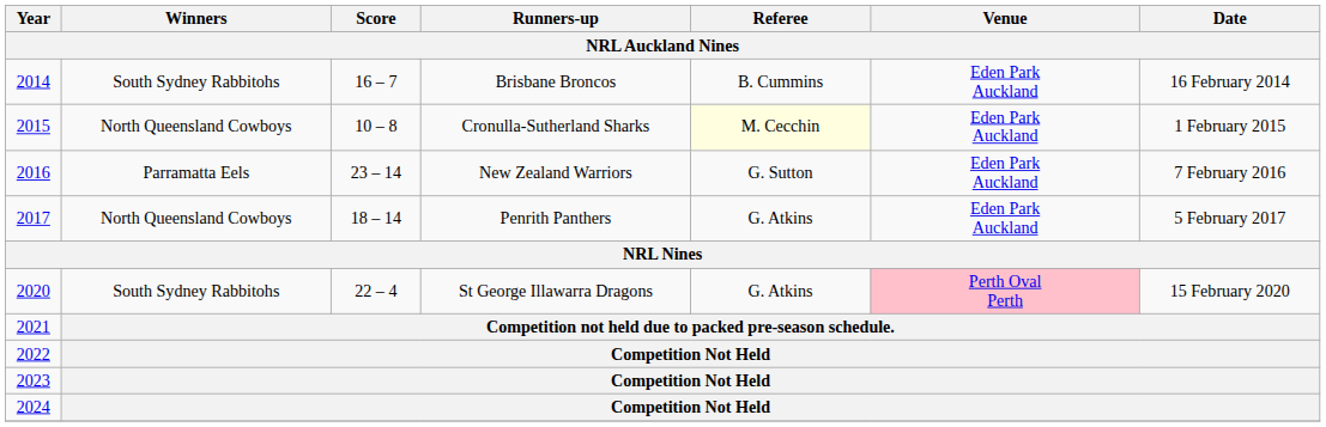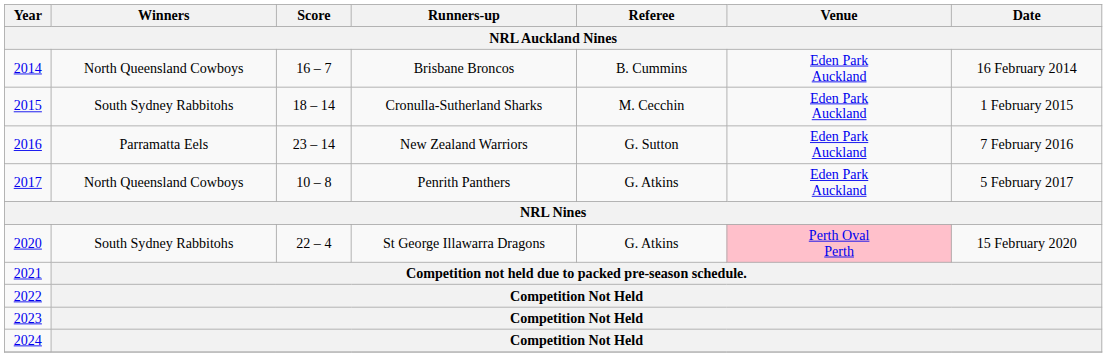 <table class="wikitable sortable" style="text-align:center;">
 <tr>
 <th width="3%">Year</th>
 <th width="15%">Winners</th>
 <th width="5%">Score</th>
 <th width="15%">Runners-up</th>
 <th width="10%">Referee</th>
 <th width="15%">Venue</th>
 <th width="10%">Date</th>
 </tr>
 <tr>
 <th colspan="7">NRL Auckland Nines</th>
 </tr>
 <tr>
 <td><a href='#'>2014</a></td>
-<td> South Sydney Rabbitohs</td>
+<td> North Queensland Cowboys</td>
 <td>16 – 7</td>
 <td> Brisbane Broncos</td>
 <td>B. Cummins</td>
 <td><a href='#'>Eden Park</a><br><a href='#'>Auckland</a></td>
 <td>16 February 2014</td>
 </tr>
 <tr>
 <td><a href='#'>2015</a></td>
-<td> North Queensland Cowboys</td>
-<td>10 – 8</td>
+<td> South Sydney Rabbitohs</td>
+<td>18 – 14</td>
 <td> Cronulla-Sutherland Sharks</td>
-<td style="background: lightyellow;">M. Cecchin</td>
+<td>M. Cecchin</td>
 <td><a href='#'>Eden Park</a><br><a href='#'>Auckland</a></td>
 <td>1 February 2015</td>
 </tr>
 <tr>
 <td><a href='#'>2016</a></td>
 <td> Parramatta Eels</td>
 <td>23 – 14</td>
 <td> New Zealand Warriors</td>
 <td>G. Sutton</td>
 <td><a href='#'>Eden Park</a><br><a href='#'>Auckland</a></td>
 <td>7 February 2016</td>
 </tr>
 <tr>
 <td><a href='#'>2017</a></td>
 <td> North Queensland Cowboys</td>
-<td>18 – 14</td>
+<td>10 – 8</td>
 <td> Penrith Panthers</td>
 <td>G. Atkins</td>
 <td><a href='#'>Eden Park</a><br><a href='#'>Auckland</a></td>
 <td>5 February 2017</td>
 </tr>
 <tr>
 <th colspan="7">NRL Nines</th>
 </tr>
 <tr>
 <td><a href='#'>2020</a></td>
 <td> South Sydney Rabbitohs</td>
 <td>22 – 4</td>
 <td> St George Illawarra Dragons</td>
 <td>G. Atkins</td>
 <td style="background: pink;"><a href='#'>Perth Oval</a><br><a href='#'>Perth</a></td>
 <td>15 February 2020</td>
 </tr>
 <tr>
 <td><a href='#'>2021</a></td>
 <th colspan="6">Competition not held due to packed pre-season schedule.</th>
 </tr>
 <tr>
 <td><a href='#'>2022</a></td>
 <th colspan="6">Competition Not Held</th>
 </tr>
 <tr>
 <td><a href='#'>2023</a></td>
 <th colspan="6">Competition Not Held</th>
 </tr>
 <tr>
 <td><a href='#'>2024</a></td>
 <th colspan="6">Competition Not Held</th>
 </tr>
 <tr>
 </tr>
 </table>
